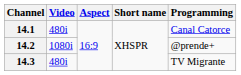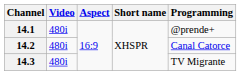 <table class="wikitable sortable">
 <tr>
 <th scope = "col">Channel</th>
 <th scope = "col"><a href='#'>Video</a></th>
 <th scope = "col"><a href='#'>Aspect</a></th>
 <th scope = "col">Short name</th>
 <th scope = "col">Programming</th>
 </tr>
 <tr>
 <th scope = "row">14.1</th>
 <td rowspan=1><a href='#'>480i</a></td>
 <td rowspan=3><a href='#'>16:9</a></td>
 <td rowspan=3>XHSPR</td>
-<td><a href='#'>Canal Catorce</a></td>
+<td>@prende+</td>
 </tr>
 <tr>
 <th scope = "row">14.2</th>
-<td rowspan=1><a href='#'>1080i</a></td>
-<td>@prende+</td>
+<td rowspan=1><a href='#'>480i</a></td>
+<td><a href='#'>Canal Catorce</a></td>
 </tr>
 <tr>
 <th scope = "row">14.3</th>
 <td rowspan=1><a href='#'>480i</a></td>
 <td>TV Migrante</td>
 </tr>
 </table>
